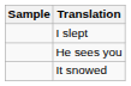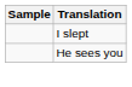 <table class=wikitable>
 <tr>
 <th>Sample</th>
 <th>Translation</th>
 </tr>
 <tr>
 <td></td>
 <td>I slept</td>
 </tr>
 <tr>
 <td></td>
 <td>He sees you</td>
 </tr>
-<tr>
-<td></td>
-<td>It snowed</td>
-</tr>
 </table>
